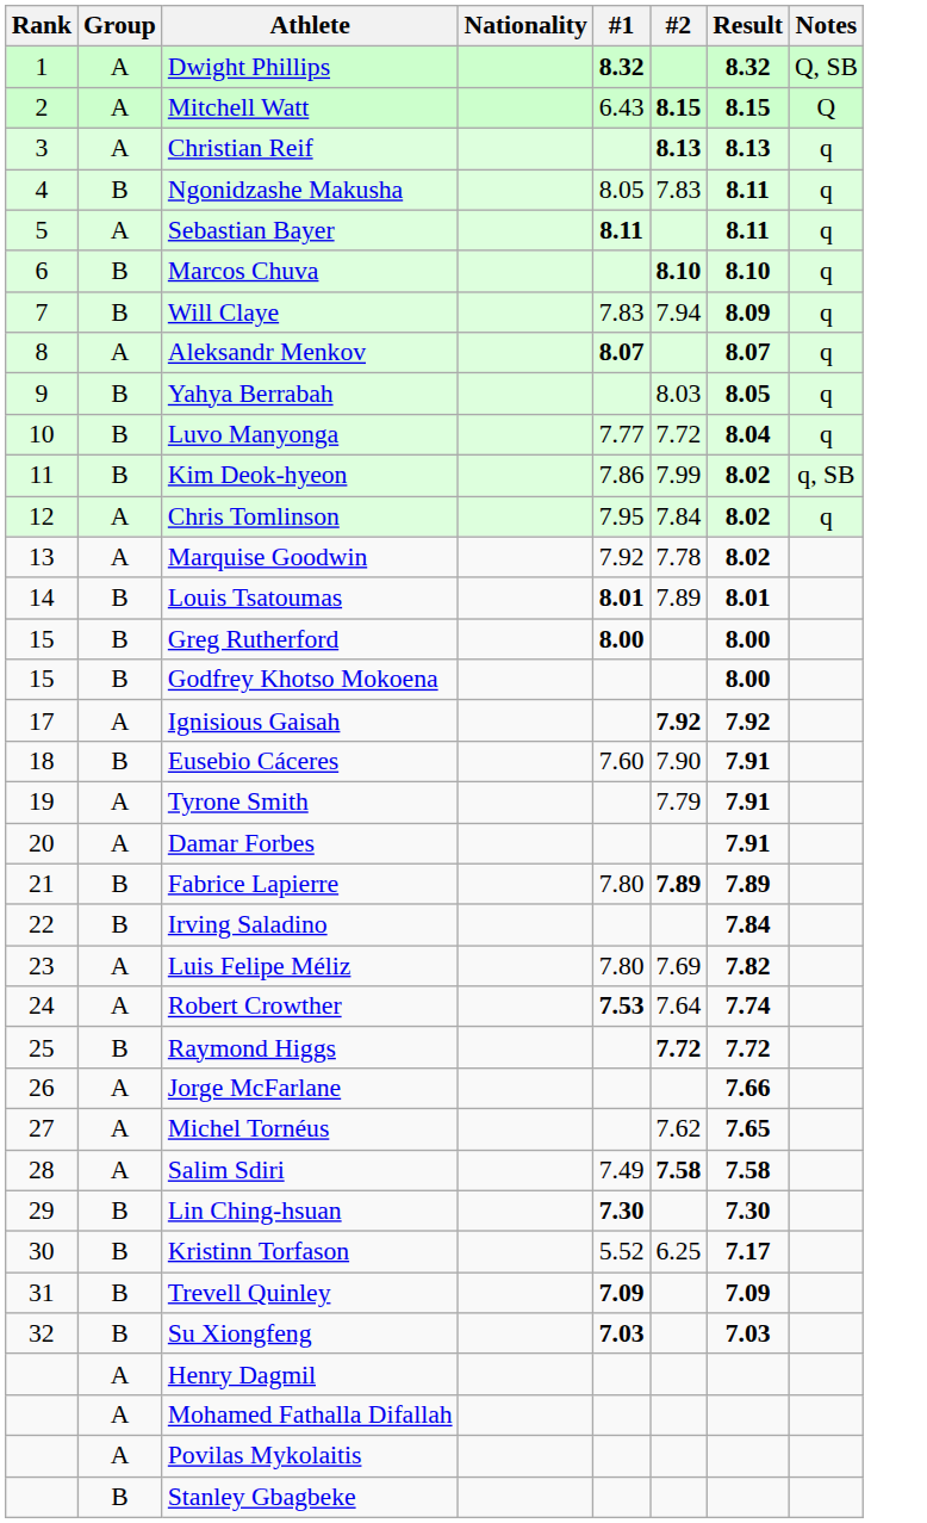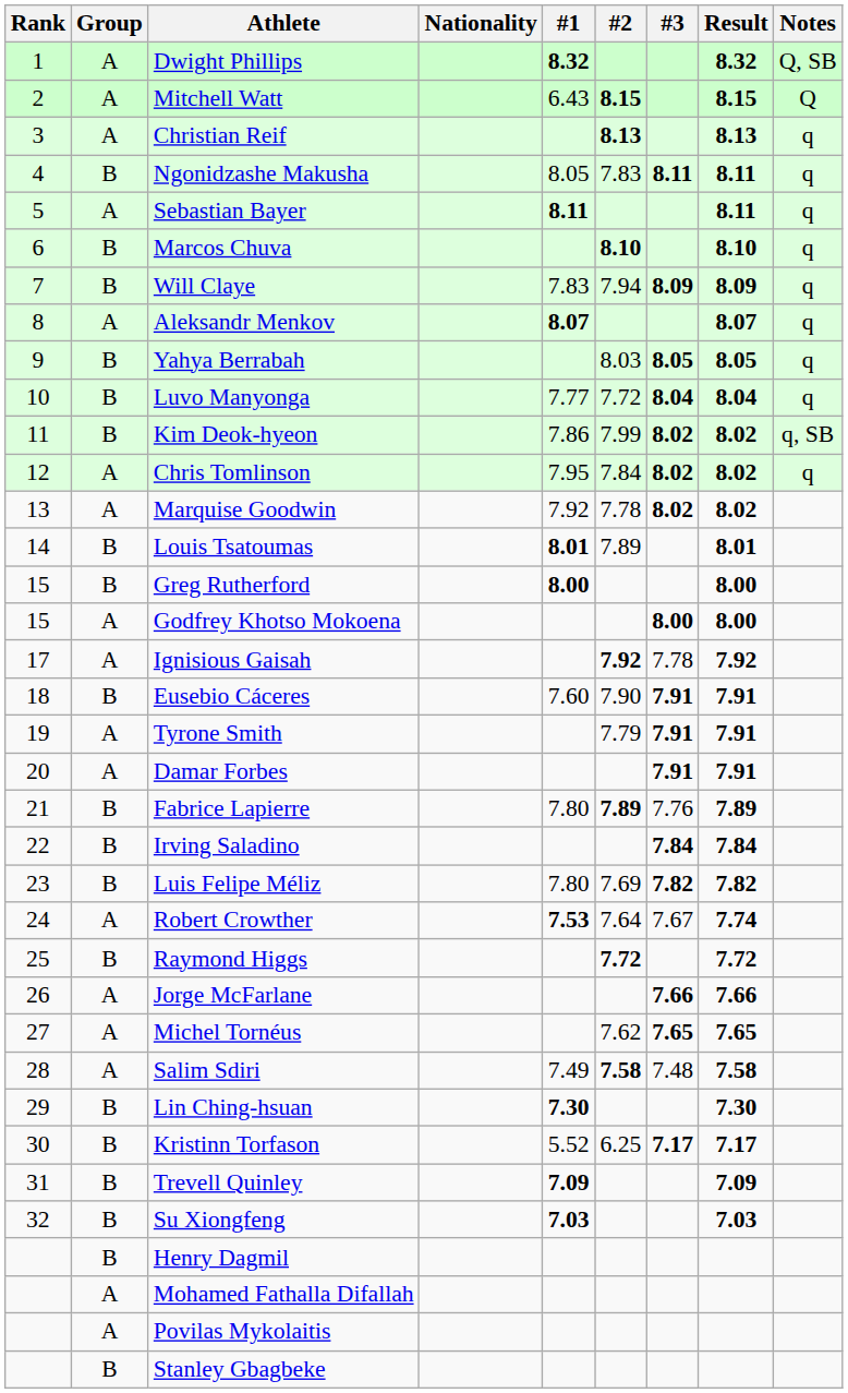 <table class="wikitable sortable" style="text-align:center">
 <tr>
 <th>Rank</th>
 <th>Group</th>
 <th>Athlete</th>
 <th>Nationality</th>
 <th>#1</th>
 <th>#2</th>
+<th>#3</th>
 <th>Result</th>
 <th>Notes</th>
 </tr>
 <tr bgcolor=ccffcc>
 <td>1</td>
 <td>A</td>
 <td align=left><a href='#'>Dwight Phillips</a></td>
 <td align=left></td>
 <td><strong>8.32</strong></td>
+<td></td>
 <td></td>
 <td><strong>8.32</strong></td>
 <td>Q, SB</td>
 </tr>
 <tr bgcolor=ccffcc>
 <td>2</td>
 <td>A</td>
 <td align=left><a href='#'>Mitchell Watt</a></td>
 <td align=left></td>
 <td>6.43</td>
 <td><strong>8.15</strong></td>
+<td></td>
 <td><strong>8.15</strong></td>
 <td>Q</td>
 </tr>
 <tr bgcolor=ddffdd>
 <td>3</td>
 <td>A</td>
 <td align=left><a href='#'>Christian Reif</a></td>
 <td align=left></td>
 <td></td>
 <td><strong>8.13</strong></td>
+<td></td>
 <td><strong>8.13</strong></td>
 <td>q</td>
 </tr>
 <tr bgcolor=ddffdd>
 <td>4</td>
 <td>B</td>
 <td align=left><a href='#'>Ngonidzashe Makusha</a></td>
 <td align=left></td>
 <td>8.05</td>
 <td>7.83</td>
 <td><strong>8.11</strong></td>
+<td><strong>8.11</strong></td>
 <td>q</td>
 </tr>
 <tr bgcolor=ddffdd>
 <td>5</td>
 <td>A</td>
 <td align=left><a href='#'>Sebastian Bayer</a></td>
 <td align=left></td>
 <td><strong>8.11</strong></td>
+<td></td>
 <td></td>
 <td><strong>8.11</strong></td>
 <td>q</td>
 </tr>
 <tr bgcolor=ddffdd>
 <td>6</td>
 <td>B</td>
 <td align=left><a href='#'>Marcos Chuva</a></td>
 <td align=left></td>
 <td></td>
 <td><strong>8.10</strong></td>
+<td></td>
 <td><strong>8.10</strong></td>
 <td>q</td>
 </tr>
 <tr bgcolor=ddffdd>
 <td>7</td>
 <td>B</td>
 <td align=left><a href='#'>Will Claye</a></td>
 <td align=left></td>
 <td>7.83</td>
 <td>7.94</td>
 <td><strong>8.09</strong></td>
+<td><strong>8.09</strong></td>
 <td>q</td>
 </tr>
 <tr bgcolor=ddffdd>
 <td>8</td>
 <td>A</td>
 <td align=left><a href='#'>Aleksandr Menkov</a></td>
 <td align=left></td>
 <td><strong>8.07</strong></td>
+<td></td>
 <td></td>
 <td><strong>8.07</strong></td>
 <td>q</td>
 </tr>
 <tr bgcolor=ddffdd>
 <td>9</td>
 <td>B</td>
 <td align=left><a href='#'>Yahya Berrabah</a></td>
 <td align=left></td>
 <td></td>
 <td>8.03</td>
 <td><strong>8.05</strong></td>
+<td><strong>8.05</strong></td>
 <td>q</td>
 </tr>
 <tr bgcolor=ddffdd>
 <td>10</td>
 <td>B</td>
 <td align=left><a href='#'>Luvo Manyonga</a></td>
 <td align=left></td>
 <td>7.77</td>
 <td>7.72</td>
+<td><strong>8.04</strong></td>
 <td><strong>8.04</strong></td>
 <td>q</td>
 </tr>
 <tr bgcolor=ddffdd>
 <td>11</td>
 <td>B</td>
 <td align=left><a href='#'>Kim Deok-hyeon</a></td>
 <td align=left></td>
 <td>7.86</td>
 <td>7.99</td>
 <td><strong>8.02</strong></td>
+<td><strong>8.02</strong></td>
 <td>q, SB</td>
 </tr>
 <tr bgcolor=ddffdd>
 <td>12</td>
 <td>A</td>
 <td align=left><a href='#'>Chris Tomlinson</a></td>
 <td align=left></td>
 <td>7.95</td>
 <td>7.84</td>
+<td><strong>8.02</strong></td>
 <td><strong>8.02</strong></td>
 <td>q</td>
 </tr>
 <tr>
 <td>13</td>
 <td>A</td>
 <td align=left><a href='#'>Marquise Goodwin</a></td>
 <td align=left></td>
 <td>7.92</td>
 <td>7.78</td>
 <td><strong>8.02</strong></td>
+<td><strong>8.02</strong></td>
 <td></td>
 </tr>
 <tr>
 <td>14</td>
 <td>B</td>
 <td align=left><a href='#'>Louis Tsatoumas</a></td>
 <td align=left></td>
 <td><strong>8.01</strong></td>
 <td>7.89</td>
+<td></td>
 <td><strong>8.01</strong></td>
 <td></td>
 </tr>
 <tr>
 <td>15</td>
 <td>B</td>
 <td align=left><a href='#'>Greg Rutherford</a></td>
 <td align=left></td>
 <td><strong>8.00</strong></td>
 <td></td>
+<td></td>
 <td><strong>8.00</strong></td>
 <td></td>
 </tr>
 <tr>
 <td>15</td>
-<td>B</td>
+<td>A</td>
 <td align=left><a href='#'>Godfrey Khotso Mokoena</a></td>
 <td align=left></td>
 <td></td>
 <td></td>
+<td><strong>8.00</strong></td>
 <td><strong>8.00</strong></td>
 <td></td>
 </tr>
 <tr>
 <td>17</td>
 <td>A</td>
 <td align=left><a href='#'>Ignisious Gaisah</a></td>
 <td align=left></td>
 <td></td>
 <td><strong>7.92</strong></td>
+<td>7.78</td>
 <td><strong>7.92</strong></td>
 <td></td>
 </tr>
 <tr>
 <td>18</td>
 <td>B</td>
 <td align=left><a href='#'>Eusebio Cáceres</a></td>
 <td align=left></td>
 <td>7.60</td>
 <td>7.90</td>
 <td><strong>7.91</strong></td>
+<td><strong>7.91</strong></td>
 <td></td>
 </tr>
 <tr>
 <td>19</td>
 <td>A</td>
 <td align=left><a href='#'>Tyrone Smith</a></td>
 <td align=left></td>
 <td></td>
 <td>7.79</td>
+<td><strong>7.91</strong></td>
 <td><strong>7.91</strong></td>
 <td></td>
 </tr>
 <tr>
 <td>20</td>
 <td>A</td>
 <td align=left><a href='#'>Damar Forbes</a></td>
 <td align=left></td>
 <td></td>
 <td></td>
 <td><strong>7.91</strong></td>
+<td><strong>7.91</strong></td>
 <td></td>
 </tr>
 <tr>
 <td>21</td>
 <td>B</td>
 <td align=left><a href='#'>Fabrice Lapierre</a></td>
 <td align=left></td>
 <td>7.80</td>
 <td><strong>7.89</strong></td>
+<td>7.76</td>
 <td><strong>7.89</strong></td>
 <td></td>
 </tr>
 <tr>
 <td>22</td>
 <td>B</td>
 <td align=left><a href='#'>Irving Saladino</a></td>
 <td align=left></td>
 <td></td>
 <td></td>
 <td><strong>7.84</strong></td>
+<td><strong>7.84</strong></td>
 <td></td>
 </tr>
 <tr>
 <td>23</td>
-<td>A</td>
+<td>B</td>
 <td align=left><a href='#'>Luis Felipe Méliz</a></td>
 <td align=left></td>
 <td>7.80</td>
 <td>7.69</td>
+<td><strong>7.82</strong></td>
 <td><strong>7.82</strong></td>
 <td></td>
 </tr>
 <tr>
 <td>24</td>
 <td>A</td>
 <td align=left><a href='#'>Robert Crowther</a></td>
 <td align=left></td>
 <td><strong>7.53</strong></td>
 <td>7.64</td>
+<td>7.67</td>
 <td><strong>7.74</strong></td>
 <td></td>
 </tr>
 <tr>
 <td>25</td>
 <td>B</td>
 <td align=left><a href='#'>Raymond Higgs</a></td>
 <td align=left></td>
 <td></td>
 <td><strong>7.72</strong></td>
+<td></td>
 <td><strong>7.72</strong></td>
 <td></td>
 </tr>
 <tr>
 <td>26</td>
 <td>A</td>
 <td align=left><a href='#'>Jorge McFarlane</a></td>
 <td align=left></td>
 <td></td>
 <td></td>
 <td><strong>7.66</strong></td>
+<td><strong>7.66</strong></td>
 <td></td>
 </tr>
 <tr>
 <td>27</td>
 <td>A</td>
 <td align=left><a href='#'>Michel Tornéus</a></td>
 <td align=left></td>
 <td></td>
 <td>7.62</td>
 <td><strong>7.65</strong></td>
+<td><strong>7.65</strong></td>
 <td></td>
 </tr>
 <tr>
 <td>28</td>
 <td>A</td>
 <td align=left><a href='#'>Salim Sdiri</a></td>
 <td align=left></td>
 <td>7.49</td>
 <td><strong>7.58</strong></td>
+<td>7.48</td>
 <td><strong>7.58</strong></td>
 <td></td>
 </tr>
 <tr>
 <td>29</td>
 <td>B</td>
 <td align=left><a href='#'>Lin Ching-hsuan</a></td>
 <td align=left></td>
 <td><strong>7.30</strong></td>
+<td></td>
 <td></td>
 <td><strong>7.30</strong></td>
 <td></td>
 </tr>
 <tr>
 <td>30</td>
 <td>B</td>
 <td align=left><a href='#'>Kristinn Torfason</a></td>
 <td align=left></td>
 <td>5.52</td>
 <td>6.25</td>
 <td><strong>7.17</strong></td>
+<td><strong>7.17</strong></td>
 <td></td>
 </tr>
 <tr>
 <td>31</td>
 <td>B</td>
 <td align=left><a href='#'>Trevell Quinley</a></td>
 <td align=left></td>
 <td><strong>7.09</strong></td>
+<td></td>
 <td></td>
 <td><strong>7.09</strong></td>
 <td></td>
 </tr>
 <tr>
 <td>32</td>
 <td>B</td>
 <td align=left><a href='#'>Su Xiongfeng</a></td>
 <td align=left></td>
 <td><strong>7.03</strong></td>
 <td></td>
+<td></td>
 <td><strong>7.03</strong></td>
 <td></td>
 </tr>
 <tr>
 <td></td>
-<td>A</td>
+<td>B</td>
 <td align=left><a href='#'>Henry Dagmil</a></td>
 <td align=left></td>
+<td></td>
 <td></td>
 <td></td>
 <td><strong></strong></td>
 <td></td>
 </tr>
 <tr>
 <td></td>
 <td>A</td>
 <td align=left><a href='#'>Mohamed Fathalla Difallah</a></td>
 <td align=left></td>
 <td></td>
 <td></td>
+<td></td>
 <td><strong></strong></td>
 <td></td>
 </tr>
 <tr>
 <td></td>
 <td>A</td>
 <td align=left><a href='#'>Povilas Mykolaitis</a></td>
 <td align=left></td>
+<td></td>
 <td></td>
 <td></td>
 <td><strong></strong></td>
 <td></td>
 </tr>
 <tr>
 <td></td>
 <td>B</td>
 <td align=left><a href='#'>Stanley Gbagbeke</a></td>
 <td align=left></td>
 <td></td>
 <td></td>
+<td></td>
 <td><strong></strong></td>
 <td></td>
 </tr>
 </table>
